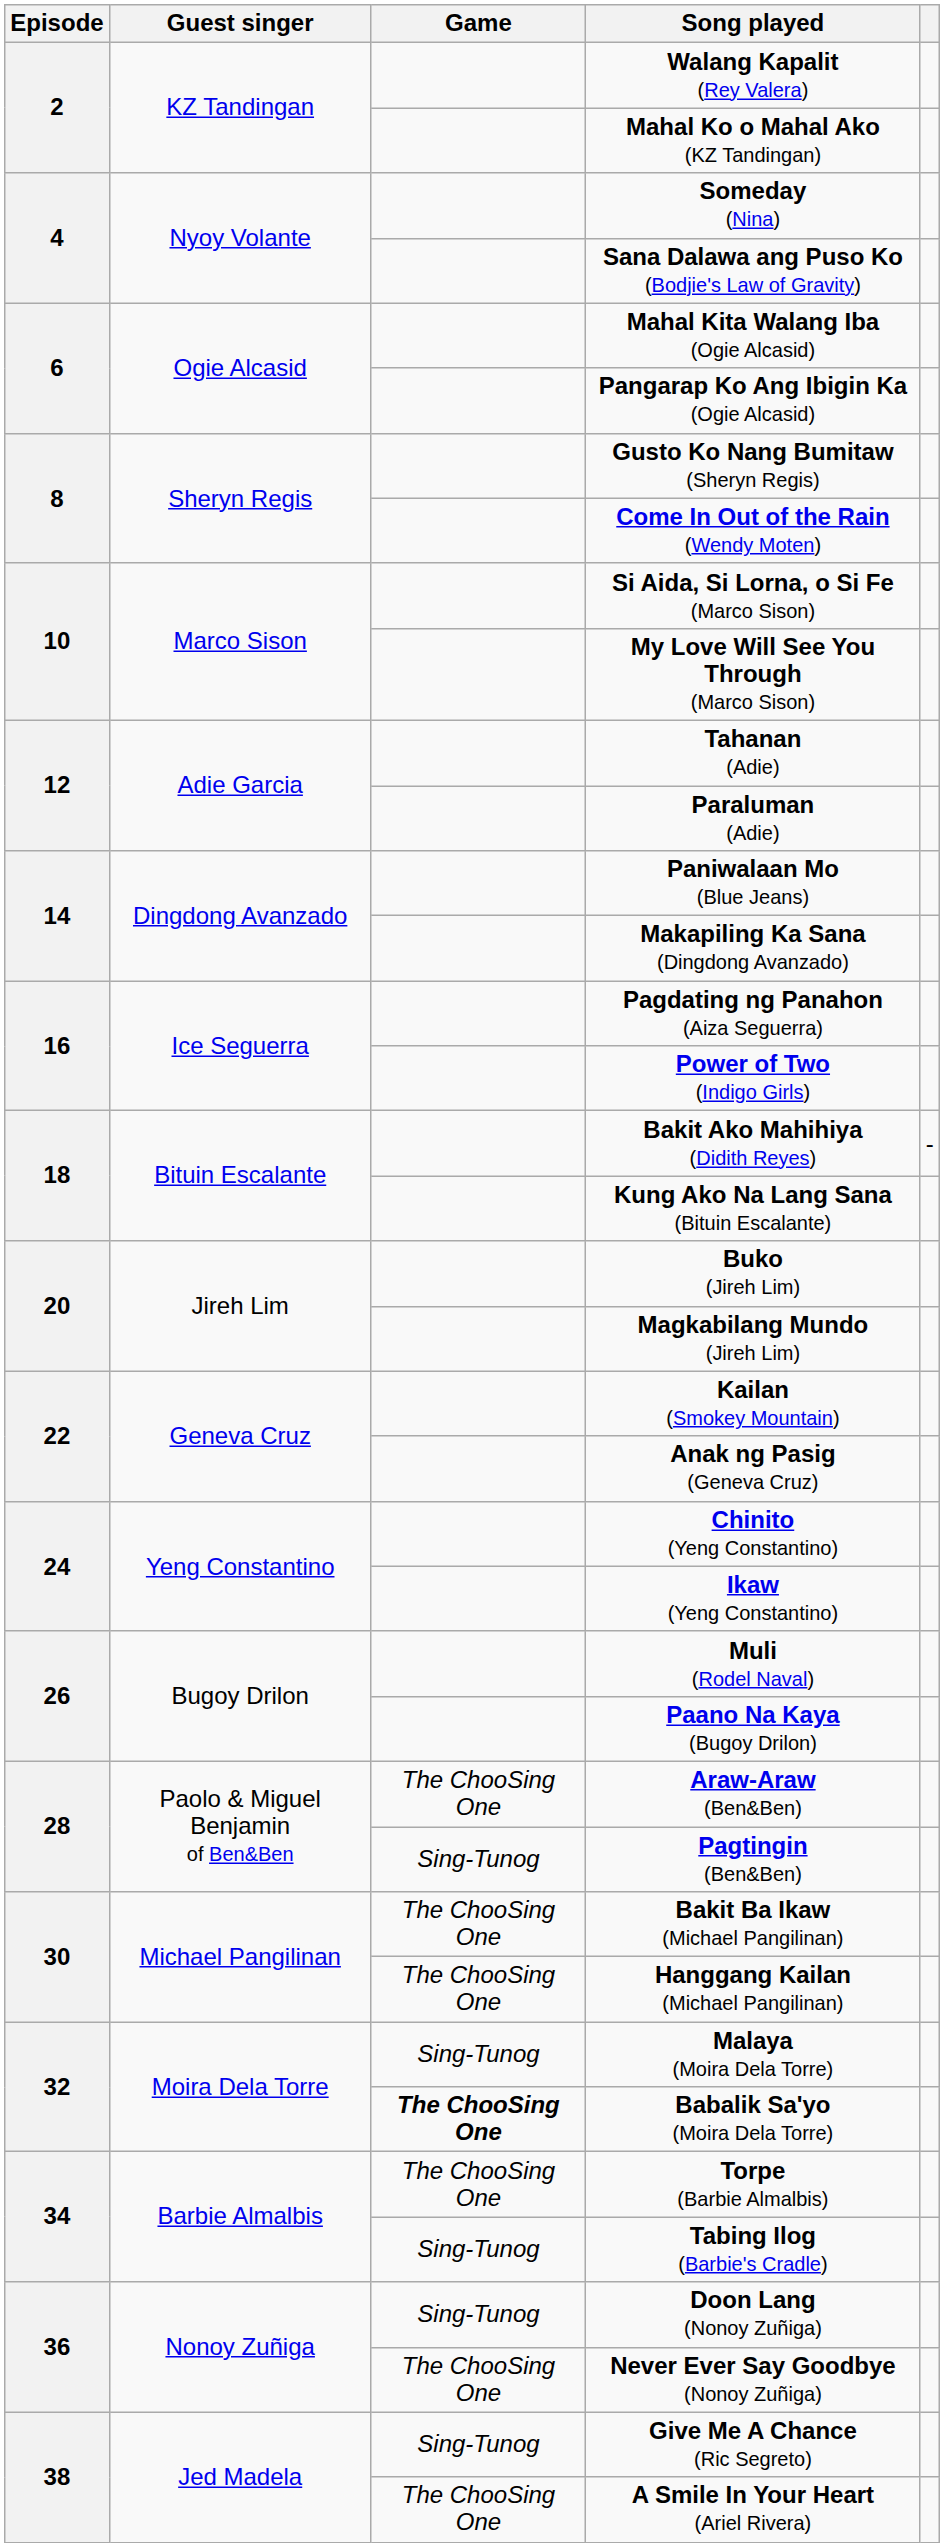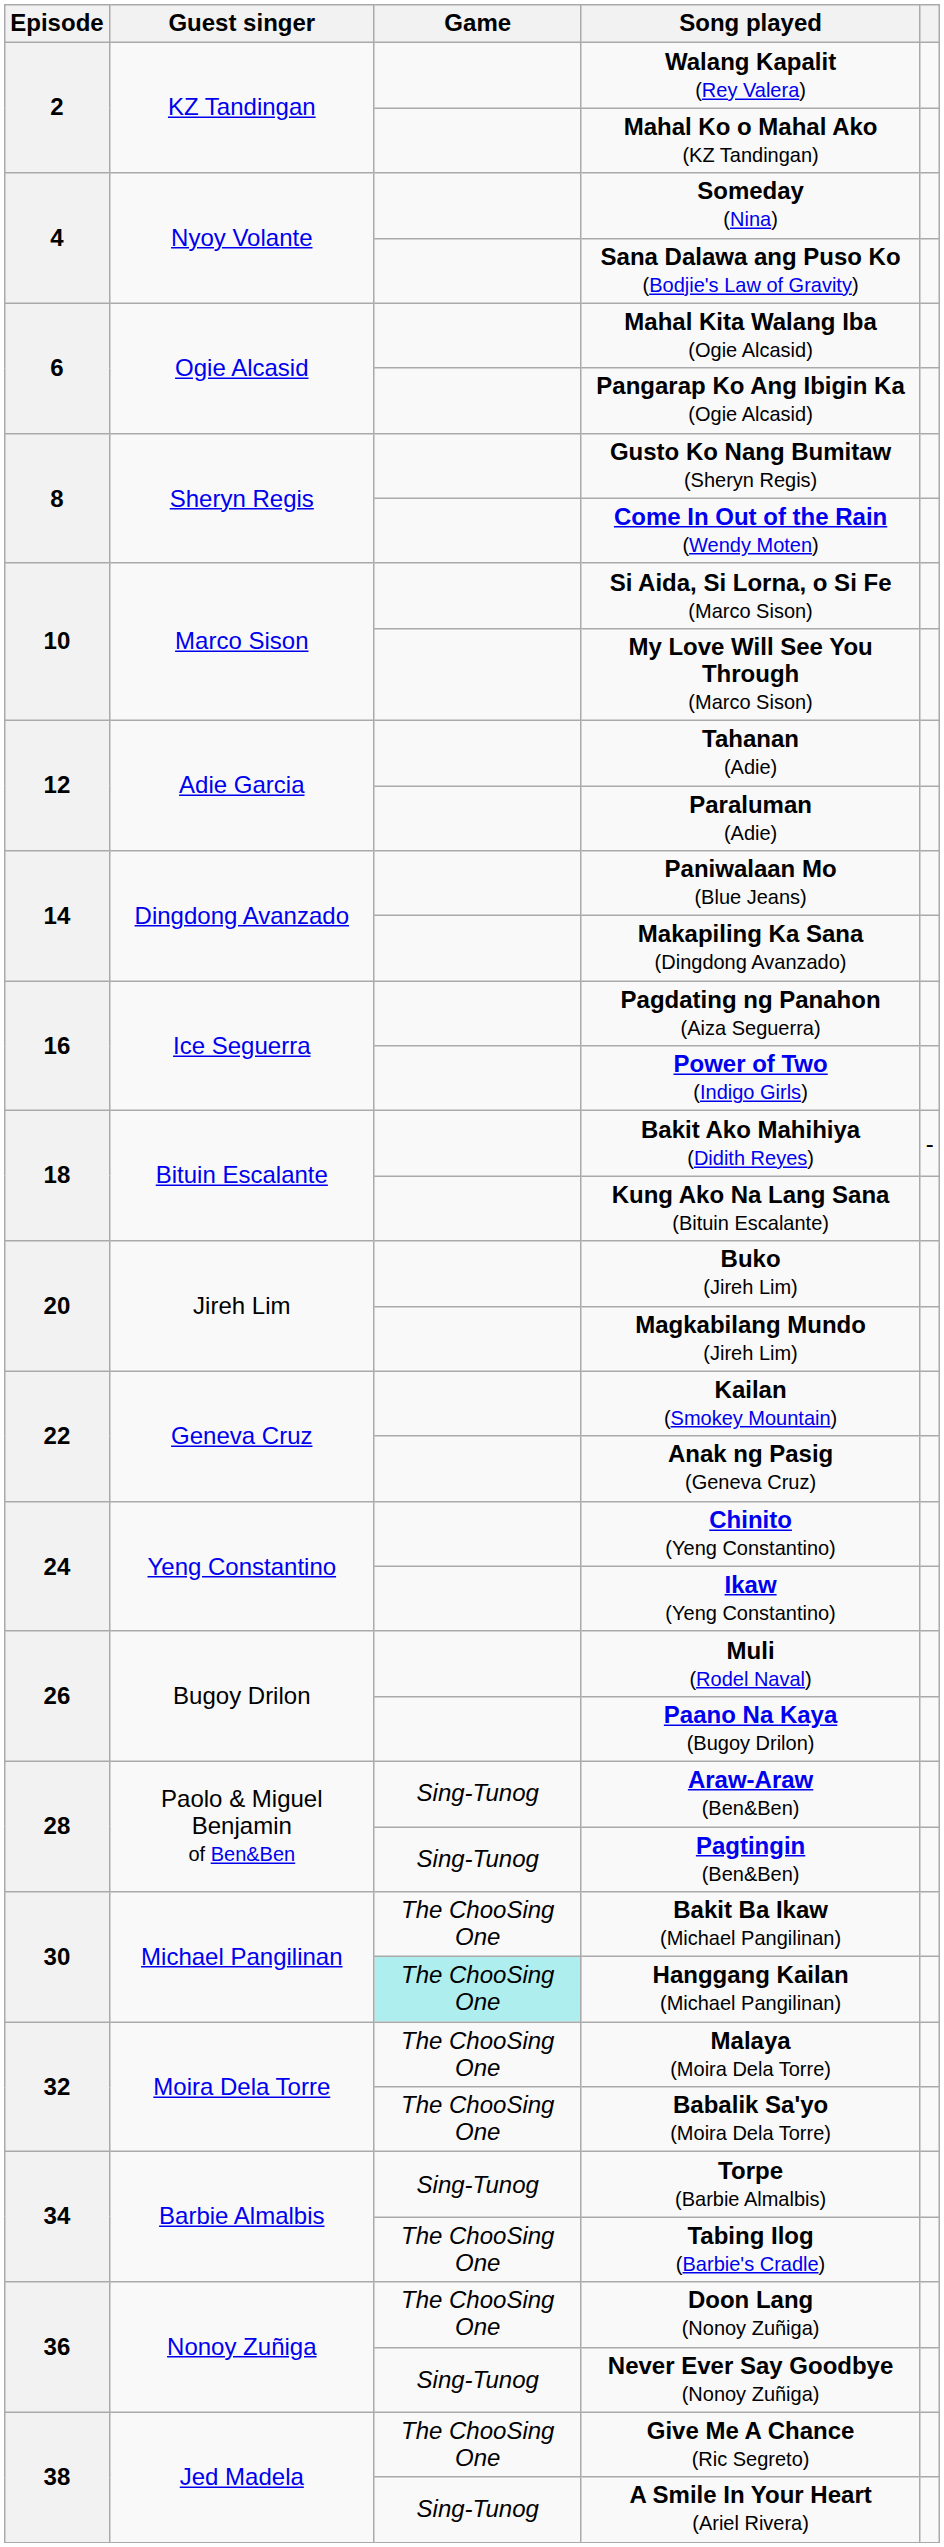 <table class="wikitable collapsible collapsed" style="font-size:100%; text-align:center; margin:1em auto; text-align:center;" width:100%">
 <tr>
 <th>Episode</th>
 <th>Guest singer</th>
 <th>Game</th>
 <th>Song played</th>
 <th></th>
 </tr>
 <tr>
 <th rowspan="2">2</th>
 <td rowspan="2"><a href='#'>KZ Tandingan</a></td>
 <td></td>
 <td><strong>Walang Kapalit</strong><br><small>(<a href='#'>Rey Valera</a>)</small></td>
 <td></td>
 </tr>
 <tr>
 <td></td>
 <td><strong>Mahal Ko o Mahal Ako</strong><br><small>(KZ Tandingan)</small></td>
 <td></td>
 </tr>
 <tr>
 <th rowspan="2">4</th>
 <td rowspan="2"><a href='#'>Nyoy Volante</a></td>
 <td></td>
 <td><strong>Someday</strong><br><small>(<a href='#'>Nina</a>)</small></td>
 <td></td>
 </tr>
 <tr>
 <td></td>
 <td><strong>Sana Dalawa ang Puso Ko</strong><br><small>(<a href='#'>Bodjie's Law of Gravity</a>)</small></td>
 <td></td>
 </tr>
 <tr>
 <th rowspan="2">6</th>
 <td rowspan="2"><a href='#'>Ogie Alcasid</a></td>
 <td></td>
 <td><strong>Mahal Kita Walang Iba</strong><br><small>(Ogie Alcasid)</small></td>
 <td></td>
 </tr>
 <tr>
 <td></td>
 <td><strong>Pangarap Ko Ang Ibigin Ka</strong><br><small>(Ogie Alcasid)</small></td>
 <td></td>
 </tr>
 <tr>
 <th rowspan="2">8</th>
 <td rowspan="2"><a href='#'>Sheryn Regis</a></td>
 <td></td>
 <td><strong>Gusto Ko Nang Bumitaw</strong><br><small>(Sheryn Regis)</small></td>
 <td></td>
 </tr>
 <tr>
 <td></td>
 <td><strong><a href='#'>Come In Out of the Rain</a></strong><br><small>(<a href='#'>Wendy Moten</a>)</small></td>
 <td></td>
 </tr>
 <tr>
 <th rowspan="2">10</th>
 <td rowspan="2"><a href='#'>Marco Sison</a></td>
 <td></td>
 <td><strong>Si Aida, Si Lorna, o Si Fe</strong><br><small>(Marco Sison)</small></td>
 <td></td>
 </tr>
 <tr>
 <td></td>
 <td><strong>My Love Will See You Through</strong><br><small>(Marco Sison)</small></td>
 <td></td>
 </tr>
 <tr>
 <th rowspan="2">12</th>
 <td rowspan="2"><a href='#'>Adie Garcia</a></td>
 <td></td>
 <td><strong>Tahanan</strong><br><small>(Adie)</small></td>
 <td></td>
 </tr>
 <tr>
 <td></td>
 <td><strong>Paraluman</strong><br><small>(Adie)</small></td>
 <td></td>
 </tr>
 <tr>
 <th rowspan="2">14</th>
 <td rowspan="2"><a href='#'>Dingdong Avanzado</a></td>
 <td></td>
 <td><strong>Paniwalaan Mo</strong><br><small>(Blue Jeans)</small></td>
 <td></td>
 </tr>
 <tr>
 <td></td>
 <td><strong>Makapiling Ka Sana</strong><br><small>(Dingdong Avanzado)</small></td>
 <td></td>
 </tr>
 <tr>
 <th rowspan="2">16</th>
 <td rowspan="2"><a href='#'>Ice Seguerra</a></td>
 <td></td>
 <td><strong>Pagdating ng Panahon</strong><br><small>(Aiza Seguerra)</small></td>
 <td></td>
 </tr>
 <tr>
 <td></td>
 <td><strong><a href='#'>Power of Two</a></strong><br><small>(<a href='#'>Indigo Girls</a>)</small></td>
 <td></td>
 </tr>
 <tr>
 <th rowspan="2">18</th>
 <td rowspan="2"><a href='#'>Bituin Escalante</a></td>
 <td></td>
 <td><strong>Bakit Ako Mahihiya</strong><br><small>(<a href='#'>Didith Reyes</a>)</small></td>
 <td>-</td>
 </tr>
 <tr>
 <td></td>
 <td><strong>Kung Ako Na Lang Sana</strong><br><small>(Bituin Escalante)</small></td>
 <td></td>
 </tr>
 <tr>
 <th rowspan="2">20</th>
 <td rowspan="2">Jireh Lim</td>
 <td></td>
 <td><strong>Buko</strong><br><small>(Jireh Lim)</small></td>
 <td></td>
 </tr>
 <tr>
 <td></td>
 <td><strong>Magkabilang Mundo</strong><br><small>(Jireh Lim)</small></td>
 <td></td>
 </tr>
 <tr>
 <th rowspan="2">22</th>
 <td rowspan="2"><a href='#'>Geneva Cruz</a></td>
 <td></td>
 <td><strong>Kailan</strong><br><small>(<a href='#'>Smokey Mountain</a>)</small></td>
 <td></td>
 </tr>
 <tr>
 <td></td>
 <td><strong>Anak ng Pasig</strong><br><small>(Geneva Cruz)</small></td>
 <td></td>
 </tr>
 <tr>
 <th rowspan="2">24</th>
 <td rowspan="2"><a href='#'>Yeng Constantino</a></td>
 <td></td>
 <td><strong><a href='#'>Chinito</a></strong><br><small>(Yeng Constantino)</small></td>
 <td></td>
 </tr>
 <tr>
 <td></td>
 <td><strong><a href='#'>Ikaw</a></strong><br><small>(Yeng Constantino)</small></td>
 <td></td>
 </tr>
 <tr>
 <th rowspan="2">26</th>
 <td rowspan="2">Bugoy Drilon</td>
 <td></td>
 <td><strong>Muli</strong><br><small>(<a href='#'>Rodel Naval</a>)</small></td>
 <td></td>
 </tr>
 <tr>
 <td></td>
 <td><strong><a href='#'>Paano Na Kaya</a></strong><br><small>(Bugoy Drilon)</small></td>
 <td></td>
 </tr>
 <tr>
 <th rowspan="2">28</th>
 <td rowspan="2">Paolo  & Miguel Benjamin <br><small>of <a href='#'>Ben&Ben</a></small></td>
-<td><em>The ChooSing One</em></td>
+<td><em>Sing-Tunog</em></td>
 <td><strong><a href='#'>Araw-Araw</a></strong><br><small>(Ben&Ben)</small></td>
 <td></td>
 </tr>
 <tr>
 <td><em>Sing-Tunog</em></td>
 <td><strong><a href='#'>Pagtingin</a></strong><br><small>(Ben&Ben)</small></td>
 <td></td>
 </tr>
 <tr>
 <th rowspan="2">30</th>
 <td rowspan="2"><a href='#'>Michael Pangilinan</a></td>
 <td><em>The ChooSing One</em></td>
 <td><strong>Bakit Ba Ikaw</strong><br><small>(Michael Pangilinan)</small></td>
 <td></td>
 </tr>
 <tr>
-<td><em>The ChooSing One</em></td>
+<td style="background: paleturquoise;"><em>The ChooSing One</em></td>
 <td><strong>Hanggang Kailan</strong><br><small>(Michael Pangilinan)</small></td>
 <td></td>
 </tr>
 <tr>
 <th rowspan="2">32</th>
 <td rowspan="2"><a href='#'>Moira Dela Torre</a></td>
-<td><em>Sing-Tunog</em></td>
+<td><em>The ChooSing One</em></td>
 <td><strong>Malaya</strong><br><small>(Moira Dela Torre)</small></td>
 <td></td>
 </tr>
 <tr>
-<td><strong><em>The ChooSing One</em></strong></td>
+<td><em>The ChooSing One</em></td>
 <td><strong>Babalik Sa'yo</strong><br><small>(Moira Dela Torre)</small></td>
 <td></td>
 </tr>
 <tr>
 <th rowspan="2">34</th>
 <td rowspan="2"><a href='#'>Barbie Almalbis</a></td>
-<td><em>The ChooSing One</em></td>
+<td><em>Sing-Tunog</em></td>
 <td><strong>Torpe</strong><br><small>(Barbie Almalbis)</small></td>
 <td></td>
 </tr>
 <tr>
-<td><em>Sing-Tunog</em></td>
+<td><em>The ChooSing One</em></td>
 <td><strong>Tabing Ilog</strong><br><small>(<a href='#'>Barbie's Cradle</a>)</small></td>
 <td></td>
 </tr>
 <tr>
 <th rowspan="2">36</th>
 <td rowspan="2"><a href='#'>Nonoy Zuñiga</a></td>
-<td><em>Sing-Tunog</em></td>
+<td><em>The ChooSing One</em></td>
 <td><strong>Doon Lang</strong><br><small>(Nonoy Zuñiga)</small></td>
 <td></td>
 </tr>
 <tr>
-<td><em>The ChooSing One</em></td>
+<td><em>Sing-Tunog</em></td>
 <td><strong>Never Ever Say Goodbye</strong><br><small>(Nonoy Zuñiga)</small></td>
 <td></td>
 </tr>
 <tr>
 <th rowspan="2">38</th>
 <td rowspan="2"><a href='#'>Jed Madela</a></td>
-<td><em>Sing-Tunog</em></td>
+<td><em>The ChooSing One</em></td>
 <td><strong>Give Me A Chance</strong><br><small>(Ric Segreto)</small></td>
 <td></td>
 </tr>
 <tr>
-<td><em>The ChooSing One</em></td>
+<td><em>Sing-Tunog</em></td>
 <td><strong>A Smile In Your Heart</strong><br><small>(Ariel Rivera)</small></td>
 <td></td>
 </tr>
 </table>
